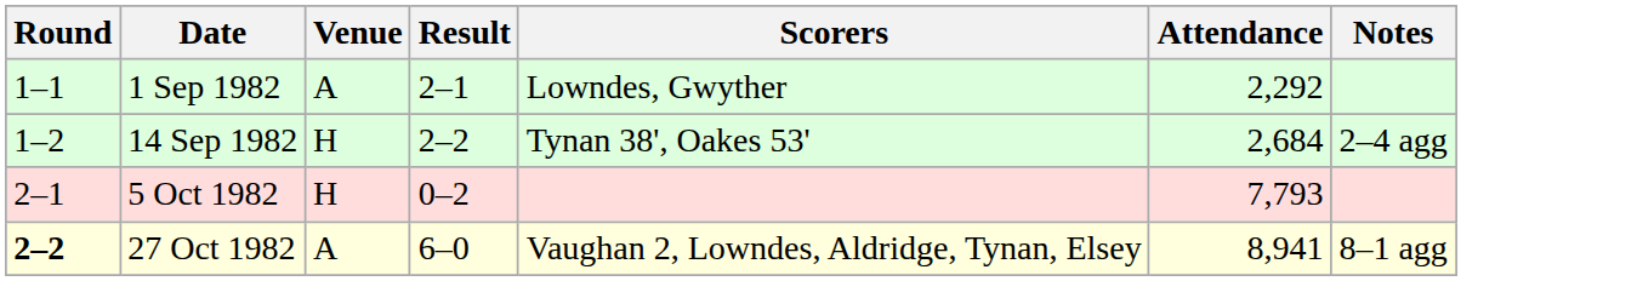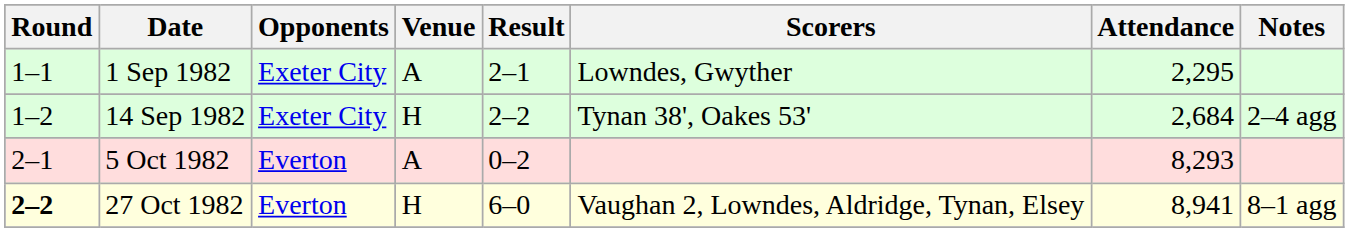 <table class="wikitable">
 <tr>
 <th>Round</th>
 <th>Date</th>
+<th>Opponents</th>
 <th>Venue</th>
 <th>Result</th>
 <th>Scorers</th>
 <th>Attendance</th>
 <th>Notes</th>
 </tr>
 <tr bgcolor="#ddffdd">
 <td>1–1</td>
 <td>1 Sep 1982</td>
+<td><a href='#'>Exeter City</a></td>
 <td>A</td>
 <td>2–1</td>
 <td>Lowndes, Gwyther</td>
-<td align="right">2,292</td>
+<td align="right">2,295</td>
 <td></td>
 </tr>
 <tr bgcolor="#ddffdd">
 <td>1–2</td>
 <td>14 Sep 1982</td>
+<td><a href='#'>Exeter City</a></td>
 <td>H</td>
 <td>2–2</td>
 <td>Tynan 38', Oakes 53'</td>
 <td align="right">2,684</td>
 <td>2–4 agg</td>
 </tr>
 <tr bgcolor="#ffdddd">
 <td>2–1</td>
 <td>5 Oct 1982</td>
-<td>H</td>
+<td><a href='#'>Everton</a></td>
+<td>A</td>
 <td>0–2</td>
 <td></td>
-<td align="right">7,793</td>
+<td align="right">8,293</td>
 <td></td>
 </tr>
 <tr bgcolor="#ffffdd">
 <td><strong>2–2</strong></td>
 <td>27 Oct 1982</td>
-<td>A</td>
+<td><a href='#'>Everton</a></td>
+<td>H</td>
 <td>6–0</td>
 <td>Vaughan 2, Lowndes, Aldridge, Tynan, Elsey</td>
 <td align="right">8,941</td>
 <td>8–1 agg</td>
 </tr>
 </table>
